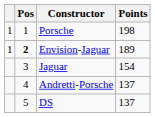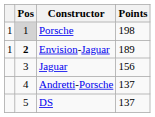 <table class="wikitable" style="font-size: 85%;">
 <tr>
 <th></th>
 <th>Pos</th>
 <th>Constructor</th>
 <th>Points</th>
 </tr>
 <tr>
 <td align="left"> 1</td>
-<td align="center">1</td>
+<td align="center" style="background: lightgrey;">1</td>
 <td> <a href='#'>Porsche</a></td>
 <td align="left">198</td>
 </tr>
 <tr>
 <td align="left"> 1</td>
 <td align="center"><strong>2</strong></td>
 <td> <a href='#'>Envision</a>-<a href='#'>Jaguar</a></td>
 <td align="left">189</td>
 </tr>
 <tr>
 <td align="left"></td>
 <td align="center">3</td>
 <td> <a href='#'>Jaguar</a></td>
-<td align="left">154</td>
+<td align="left">156</td>
 </tr>
 <tr>
 <td align="left"></td>
 <td align="center">4</td>
 <td> <a href='#'>Andretti</a>-<a href='#'>Porsche</a></td>
 <td align="left">137</td>
 </tr>
 <tr>
 <td align="left"></td>
 <td align="center">5</td>
 <td> <a href='#'>DS</a></td>
 <td align="left">137</td>
 </tr>
 </table>
